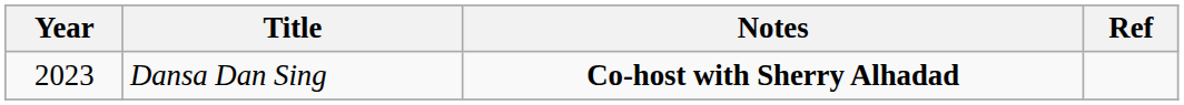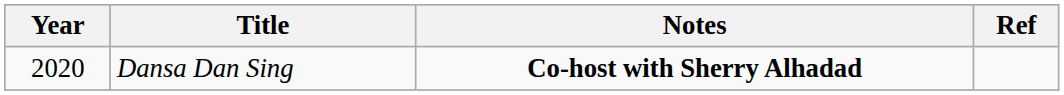 <table class="wikitable" width="50%">
 <tr>
 <th>Year</th>
 <th>Title</th>
 <th>Notes</th>
 <th>Ref</th>
 </tr>
 <tr>
-<td style="text-align:center;">2023</td>
+<td style="text-align:center;">2020</td>
 <td><em>Dansa Dan Sing</em></td>
 <td style="text-align:center;"><strong>Co-host with Sherry Alhadad</strong></td>
 <td></td>
 </tr>
 </table>
